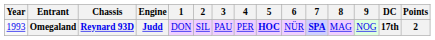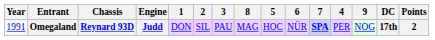 <table class="wikitable" style="text-align:center; font-size:85%">
 <tr>
 <th>Year</th>
 <th>Entrant</th>
 <th>Chassis</th>
 <th>Engine</th>
 <th>1</th>
 <th>2</th>
 <th>3</th>
-<th>4</th>
+<th>8</th>
 <th>5</th>
 <th>6</th>
 <th>7</th>
-<th>8</th>
+<th>4</th>
 <th>9</th>
 <th>DC</th>
 <th>Points</th>
 </tr>
 <tr>
-<td><a href='#'>1993</a></td>
+<td><a href='#'>1991</a></td>
 <th>Omegaland</th>
 <th nowrap><a href='#'>Reynard 93D</a></th>
 <th><a href='#'>Judd</a></th>
 <td style="background:#EFCFFF;"><a href='#'>DON</a><br></td>
 <td style="background:#EFCFFF;"><a href='#'>SIL</a><br></td>
 <td style="background:#EFCFFF;"><a href='#'>PAU</a><br></td>
-<td style="background:#EFCFFF;"><a href='#'>PER</a><br></td>
-<td style="background:#EFCFFF;"><strong><a href='#'>HOC</a><br></strong></td>
+<td style="background:#EFCFFF;"><a href='#'>MAG</a><br></td>
+<td style="background:#EFCFFF;"><a href='#'>HOC</a><br></td>
 <td style="background:#EFCFFF;"><a href='#'>NÜR</a><br></td>
 <td style="background:#CFCFFF;"><strong><a href='#'>SPA</a><br></strong></td>
-<td style="background:#EFCFFF;"><a href='#'>MAG</a><br></td>
+<td style="background:#EFCFFF;"><a href='#'>PER</a><br></td>
 <td style="background:#DFFFDF;"><a href='#'>NOG</a><br></td>
 <th>17th</th>
 <th>2</th>
 </tr>
 </table>
